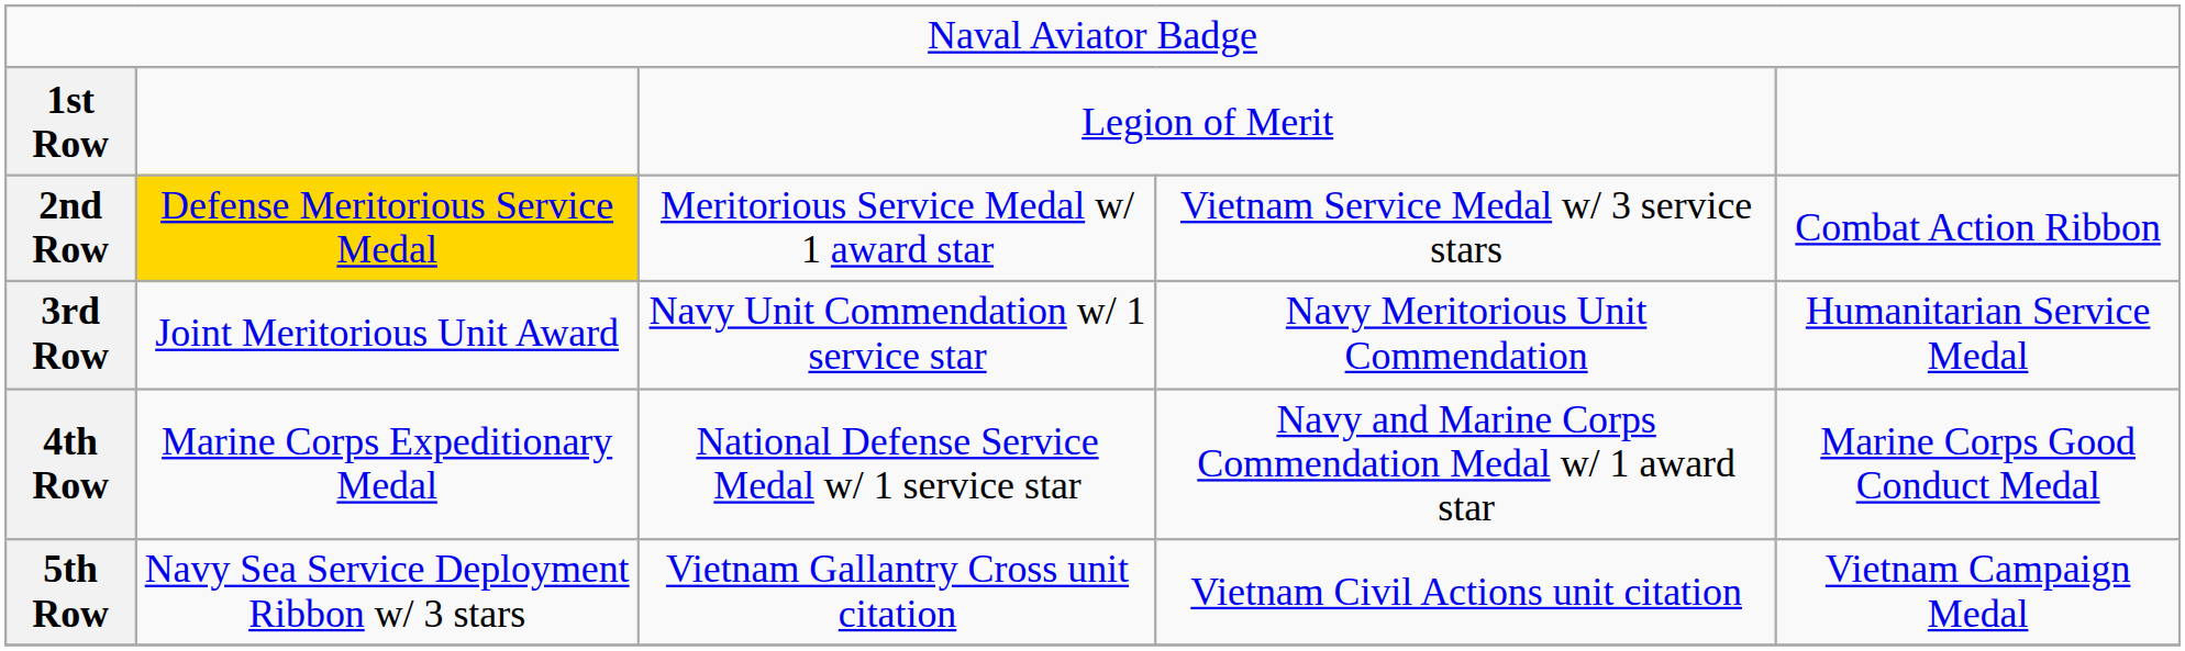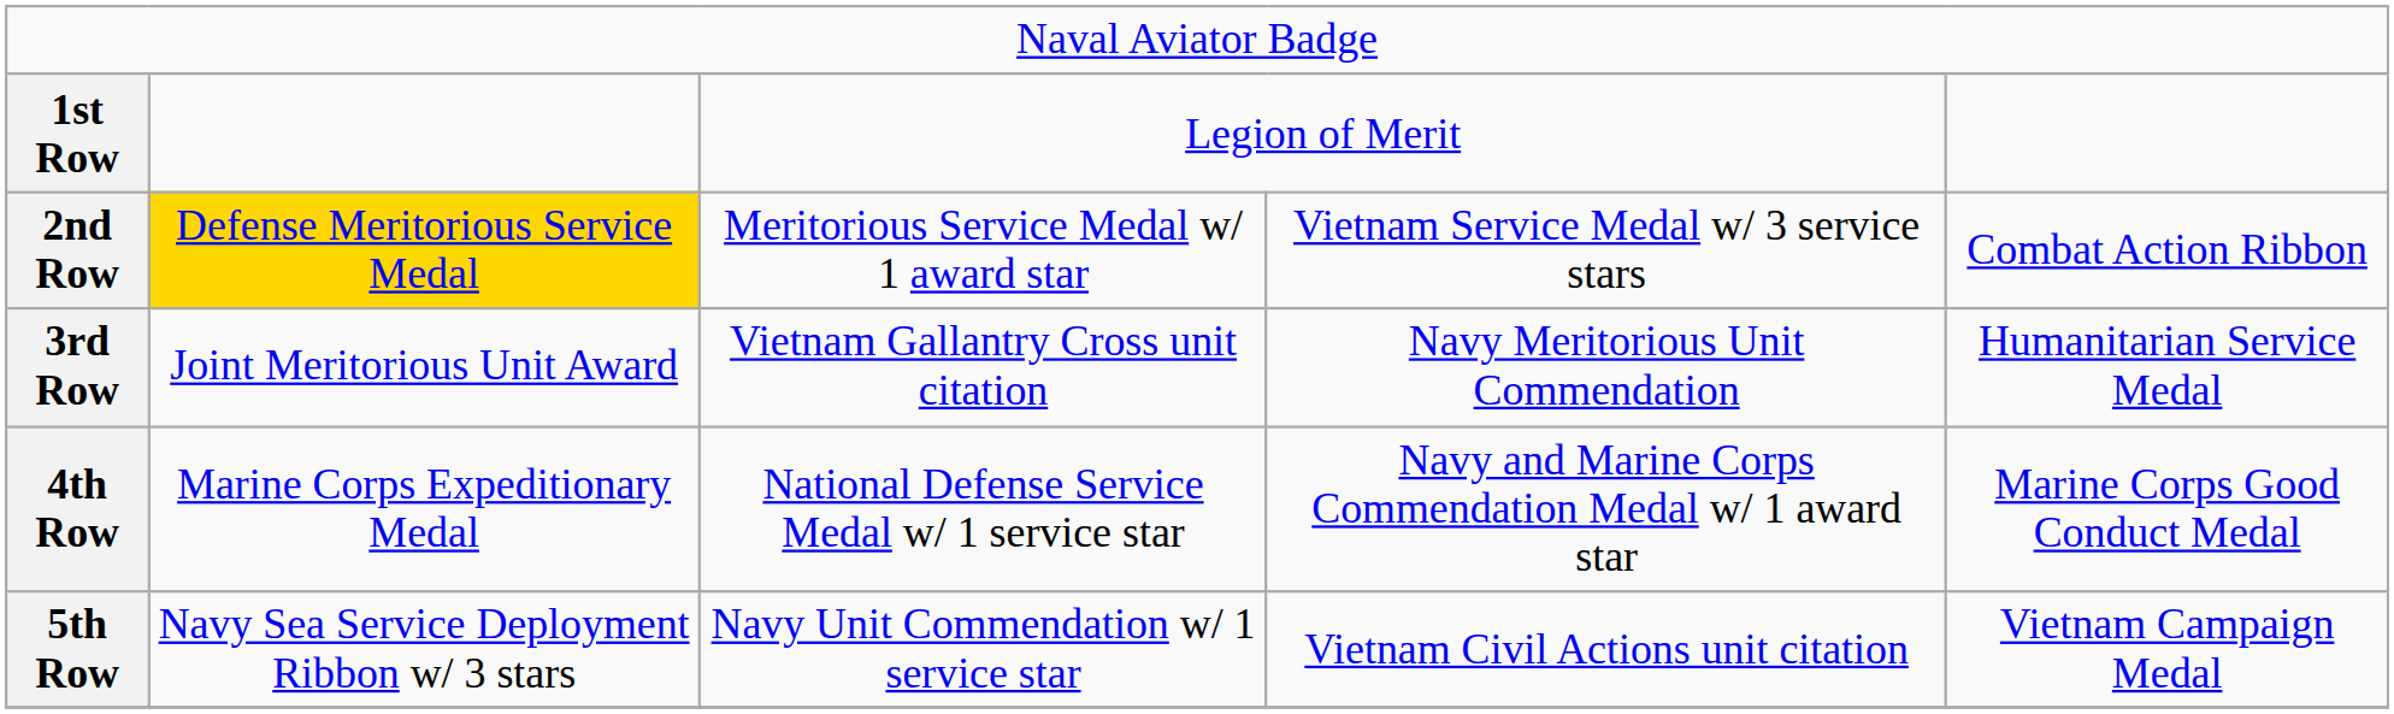 <table class="wikitable" style="margin:1em auto; text-align:center;">
 <tr>
 <td colspan="5"><a href='#'>Naval Aviator Badge</a></td>
 </tr>
 <tr>
 <th>1st Row</th>
 <td></td>
 <td colspan="2"><a href='#'>Legion of Merit</a></td>
 <td></td>
 </tr>
 <tr>
 <th>2nd Row</th>
 <td style="background: gold;"><a href='#'>Defense Meritorious Service Medal</a></td>
 <td><a href='#'>Meritorious Service Medal</a> w/ 1 <a href='#'>award star</a></td>
 <td><a href='#'>Vietnam Service Medal</a> w/ 3 service stars</td>
 <td><a href='#'>Combat Action Ribbon</a></td>
 </tr>
 <tr>
 <th>3rd Row</th>
 <td><a href='#'>Joint Meritorious Unit Award</a></td>
-<td><a href='#'>Navy Unit Commendation</a> w/ 1 <a href='#'>service star</a></td>
+<td><a href='#'>Vietnam Gallantry Cross unit citation</a></td>
 <td><a href='#'>Navy Meritorious Unit Commendation</a></td>
 <td><a href='#'>Humanitarian Service Medal</a></td>
 </tr>
 <tr>
 <th>4th Row</th>
 <td><a href='#'>Marine Corps Expeditionary Medal</a></td>
 <td><a href='#'>National Defense Service Medal</a> w/ 1 service star</td>
 <td><a href='#'>Navy and Marine Corps Commendation Medal</a> w/ 1 award star</td>
 <td><a href='#'>Marine Corps Good Conduct Medal</a></td>
 </tr>
 <tr>
 <th>5th Row</th>
 <td><a href='#'>Navy Sea Service Deployment Ribbon</a> w/ 3 stars</td>
-<td><a href='#'>Vietnam Gallantry Cross unit citation</a></td>
+<td><a href='#'>Navy Unit Commendation</a> w/ 1 <a href='#'>service star</a></td>
 <td><a href='#'>Vietnam Civil Actions unit citation</a></td>
 <td><a href='#'>Vietnam Campaign Medal</a></td>
 </tr>
 <tr>
 </tr>
 </table>
